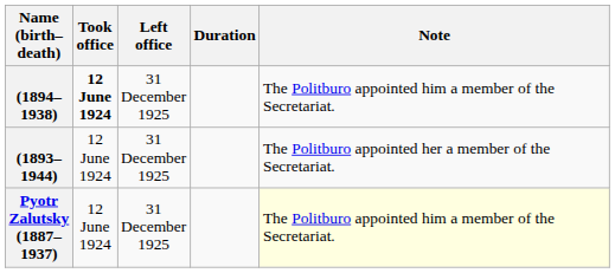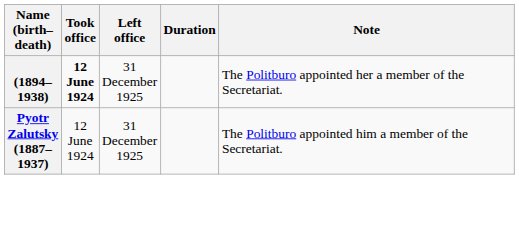 <table class="wikitable plainrowheaders sortable" style="text-align:center;" border="1">
 <tr>
 <th scope="col">Name<br>(birth–death)</th>
 <th scope="col">Took office</th>
 <th scope="col">Left office</th>
 <th scope="col">Duration</th>
 <th scope="col" style="width:30em;">Note</th>
 </tr>
 <tr>
 <th scope="row"><br>(1894–1938)</th>
 <td><strong>12 June 1924</strong></td>
 <td>31 December 1925</td>
 <td></td>
-<td align="left">The <a href='#'>Politburo</a> appointed him a member of the Secretariat.</td>
-</tr>
-<tr>
-<th scope="row"><br>(1893–1944)</th>
-<td>12 June 1924</td>
-<td>31 December 1925</td>
-<td></td>
 <td align="left">The <a href='#'>Politburo</a> appointed her a member of the Secretariat.</td>
 </tr>
 <tr>
 <th scope="row"><a href='#'>Pyotr Zalutsky</a><br>(1887–1937)</th>
 <td>12 June 1924</td>
 <td>31 December 1925</td>
 <td></td>
-<td align="left" style="background: lightyellow;">The <a href='#'>Politburo</a> appointed him a member of the Secretariat.</td>
+<td align="left">The <a href='#'>Politburo</a> appointed him a member of the Secretariat.</td>
 </tr>
 </table>
